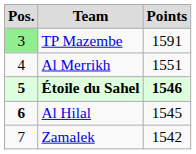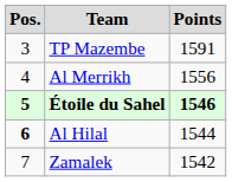 <table class="wikitable" style="text-align: center;">
 <tr>
 <th style="background:#DCDCDC">Pos.</th>
 <th style="background:#DCDCDC">Team</th>
 <th style="background:#DCDCDC">Points</th>
 </tr>
 <tr>
-<td align=center style="background: lightgreen;">3</td>
+<td align=center>3</td>
 <td align=left> <a href='#'>TP Mazembe</a></td>
 <td align=center>1591</td>
 </tr>
 <tr>
 <td align=center>4</td>
 <td align=left> <a href='#'>Al Merrikh</a></td>
-<td align=center>1551</td>
+<td align=center>1556</td>
 </tr>
 <tr style="background:#dfd;">
 <td align=center><strong>5</strong></td>
 <td align=left> <strong>Étoile du Sahel</strong></td>
 <td align=center><strong>1546</strong></td>
 </tr>
 <tr>
 <td align=center><strong>6</strong></td>
 <td align=left> <a href='#'>Al Hilal</a></td>
-<td align=center>1545</td>
+<td align=center>1544</td>
 </tr>
 <tr>
 <td align=center>7</td>
 <td align=left> <a href='#'>Zamalek</a></td>
 <td align=center>1542</td>
 </tr>
 </table>
